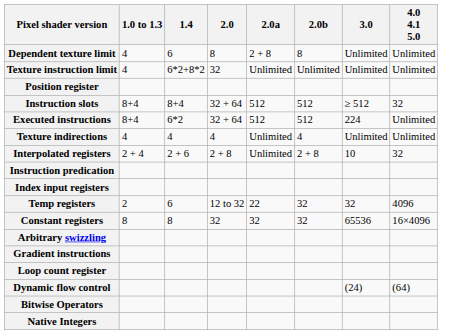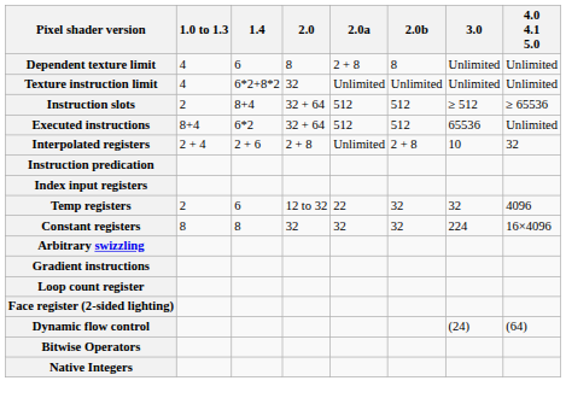 <table class="wikitable">
 <tr>
 <th>Pixel shader version</th>
 <th>1.0 to 1.3</th>
 <th>1.4</th>
 <th>2.0</th>
 <th>2.0a</th>
 <th>2.0b</th>
 <th>3.0</th>
 <th>4.0      <br>4.1      <br>5.0</th>
 </tr>
 <tr>
 <th>Dependent texture limit</th>
 <td>4</td>
 <td>6</td>
 <td>8</td>
 <td>2 + 8</td>
 <td>8</td>
 <td>Unlimited</td>
 <td>Unlimited</td>
 </tr>
 <tr>
 <th>Texture instruction limit</th>
 <td>4</td>
 <td>6*2+8*2</td>
 <td>32</td>
 <td>Unlimited</td>
 <td>Unlimited</td>
 <td>Unlimited</td>
 <td>Unlimited</td>
 </tr>
 <tr>
-<th>Position register</th>
-<td></td>
-<td></td>
-<td></td>
-<td></td>
-<td></td>
-<td></td>
-<td></td>
-</tr>
-<tr>
 <th>Instruction slots</th>
-<td>8+4</td>
+<td>2</td>
 <td>8+4</td>
 <td>32 + 64</td>
 <td>512</td>
 <td>512</td>
 <td>≥ 512</td>
-<td>32</td>
+<td>≥ 65536</td>
 </tr>
 <tr>
 <th>Executed instructions</th>
 <td>8+4</td>
 <td>6*2</td>
 <td>32 + 64</td>
 <td>512</td>
 <td>512</td>
-<td>224</td>
-<td>Unlimited</td>
-</tr>
-<tr>
-<th>Texture indirections</th>
-<td>4</td>
-<td>4</td>
-<td>4</td>
-<td>Unlimited</td>
-<td>4</td>
-<td>Unlimited</td>
+<td>65536</td>
 <td>Unlimited</td>
 </tr>
 <tr>
 <th>Interpolated registers</th>
 <td>2 + 4</td>
 <td>2 + 6</td>
 <td>2 + 8</td>
 <td>Unlimited</td>
 <td>2 + 8</td>
 <td>10</td>
 <td>32</td>
 </tr>
 <tr>
 <th>Instruction predication</th>
 <td></td>
 <td></td>
 <td></td>
 <td></td>
 <td></td>
 <td></td>
 <td></td>
 </tr>
 <tr>
 <th>Index input registers</th>
 <td></td>
 <td></td>
 <td></td>
 <td></td>
 <td></td>
 <td></td>
 <td></td>
 </tr>
 <tr>
 <th>Temp registers</th>
 <td>2</td>
 <td>6</td>
 <td>12 to 32</td>
 <td>22</td>
 <td>32</td>
 <td>32</td>
 <td>4096</td>
 </tr>
 <tr>
 <th>Constant registers</th>
 <td>8</td>
 <td>8</td>
 <td>32</td>
 <td>32</td>
 <td>32</td>
-<td>65536</td>
+<td>224</td>
 <td>16×4096</td>
 </tr>
 <tr>
 <th>Arbitrary <a href='#'>swizzling</a></th>
 <td></td>
 <td></td>
 <td></td>
 <td></td>
 <td></td>
 <td></td>
 <td></td>
 </tr>
 <tr>
 <th>Gradient instructions</th>
 <td></td>
 <td></td>
 <td></td>
 <td></td>
 <td></td>
 <td></td>
 <td></td>
 </tr>
 <tr>
 <th>Loop count register</th>
+<td></td>
+<td></td>
+<td></td>
+<td></td>
+<td></td>
+<td></td>
+<td></td>
+</tr>
+<tr>
+<th>Face register (2-sided lighting)</th>
 <td></td>
 <td></td>
 <td></td>
 <td></td>
 <td></td>
 <td></td>
 <td></td>
 </tr>
 <tr>
 <th>Dynamic flow control</th>
 <td></td>
 <td></td>
 <td></td>
 <td></td>
 <td></td>
 <td> (24)</td>
 <td> (64)</td>
 </tr>
 <tr>
 <th>Bitwise Operators</th>
 <td></td>
 <td></td>
 <td></td>
 <td></td>
 <td></td>
 <td></td>
 <td></td>
 </tr>
 <tr>
 <th>Native Integers</th>
 <td></td>
 <td></td>
 <td></td>
 <td></td>
 <td></td>
 <td></td>
 <td></td>
 </tr>
 </table>
